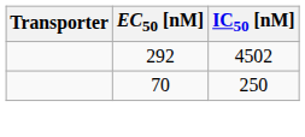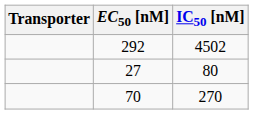 <table class="wikitable sortable" style = "float: right; margin-left:5px; text-align:center">
 <tr>
 <th>Transporter</th>
 <th><em>EC</em><sub>50</sub> [nM]</th>
 <th><a href='#'>IC<sub>50</sub></a> [nM]</th>
 </tr>
 <tr>
 <td></td>
 <td>292</td>
 <td>4502</td>
 </tr>
 <tr>
 <td></td>
+<td>27</td>
+<td>80</td>
+</tr>
+<tr>
+<td></td>
 <td>70</td>
-<td>250</td>
+<td>270</td>
 </tr>
 </table>
